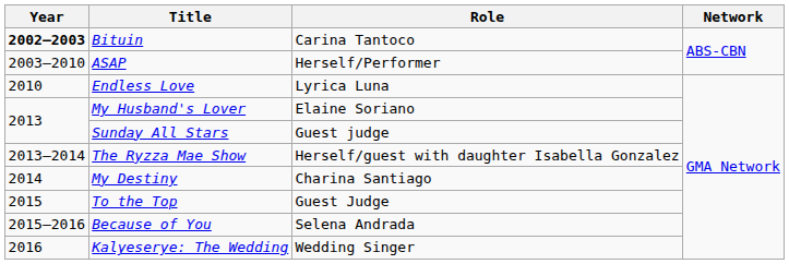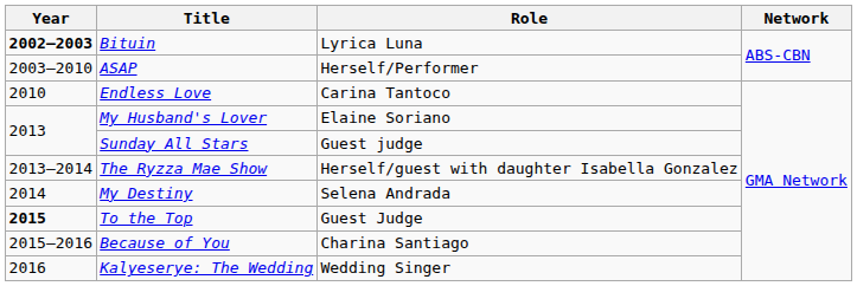 <table class="wikitable sortable" background: #f9f9f9>
 <tr bgcolor="#CCCCCC" align="center">
 <th>Year</th>
 <th>Title</th>
 <th>Role</th>
 <th>Network</th>
 </tr>
 <tr 1986  || KUH, By Special Arrangement || Herself / Performer || IBC 13>
 </tr>
 <tr 1986  || NaKUH, etonAPO sila || Performer with Apo Hiking Society  ||  RPN 9>
 <td><strong>2002–2003</strong></td>
 <td><em><a href='#'>Bituin</a></em></td>
-<td>Carina Tantoco</td>
+<td>Lyrica Luna</td>
 <td rowspan=2><a href='#'>ABS-CBN</a></td>
 </tr>
 <tr>
 <td>2003–2010</td>
 <td><em><a href='#'>ASAP</a></em></td>
 <td>Herself/Performer</td>
 </tr>
 <tr>
 <td>2010</td>
 <td><em><a href='#'>Endless Love</a></em></td>
-<td>Lyrica Luna</td>
+<td>Carina Tantoco</td>
 <td rowspan=8><a href='#'>GMA Network</a></td>
 </tr>
 <tr>
 <td rowspan="2">2013</td>
 <td><em><a href='#'>My Husband's Lover</a></em></td>
 <td>Elaine Soriano</td>
 </tr>
 <tr>
 <td><em><a href='#'>Sunday All Stars</a></em></td>
 <td>Guest judge</td>
 </tr>
 <tr>
 <td>2013–2014</td>
 <td><em><a href='#'>The Ryzza Mae Show</a></em></td>
 <td>Herself/guest with daughter Isabella Gonzalez</td>
 </tr>
 <tr>
 <td>2014</td>
 <td><em><a href='#'>My Destiny</a></em></td>
-<td>Charina Santiago</td>
+<td>Selena Andrada</td>
 </tr>
 <tr>
-<td>2015</td>
+<td><strong>2015</strong></td>
 <td><em><a href='#'>To the Top</a></em></td>
 <td>Guest Judge</td>
 </tr>
 <tr>
 <td>2015–2016</td>
 <td><em><a href='#'>Because of You</a></em></td>
-<td>Selena Andrada</td>
+<td>Charina Santiago</td>
 </tr>
 <tr>
 <td>2016</td>
 <td><em><a href='#'>Kalyeserye: The Wedding</a></em></td>
 <td>Wedding Singer</td>
 </tr>
 </table>
